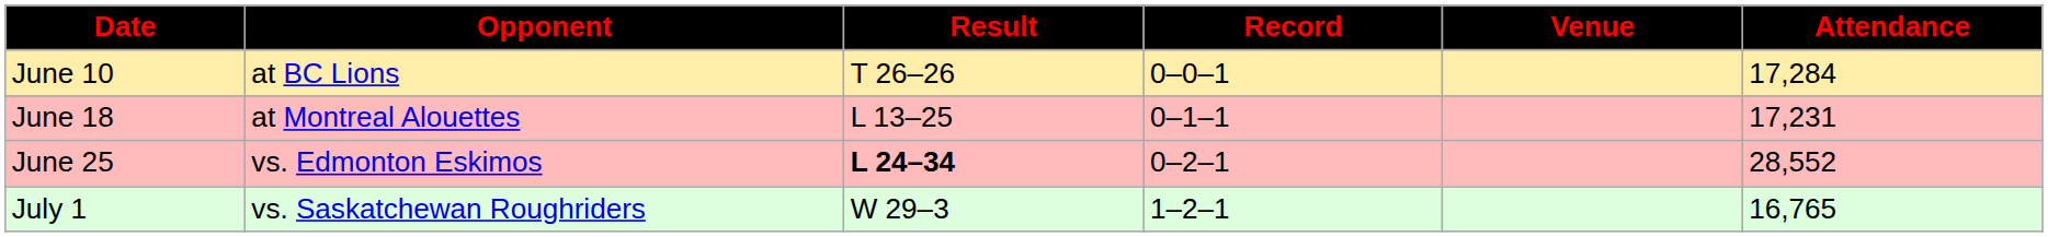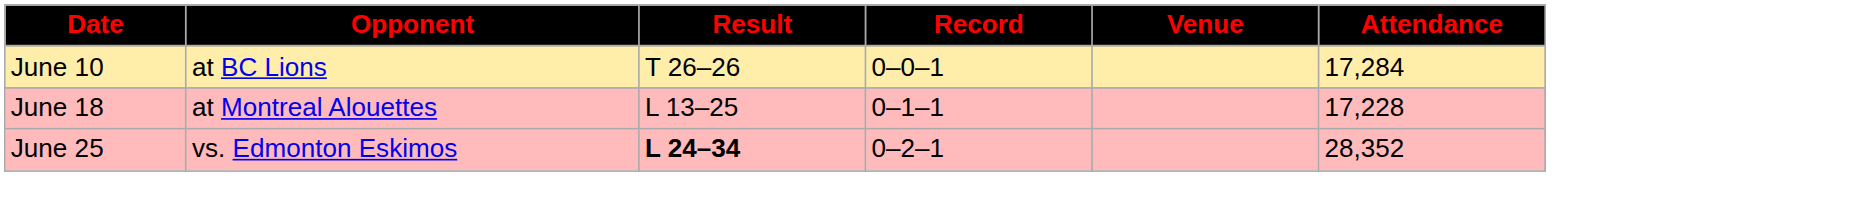 <table class="wikitable sortable">
 <tr>
 <th style="background:black;color:#FF0000;"  width="8%">Date</th>
 <th style="background:black;color:#FF0000;"  width="20%">Opponent</th>
 <th style="background:black;color:#FF0000;"  width="10%">Result</th>
 <th style="background:black;color:#FF0000;"  width="10%">Record</th>
 <th style="background:black;color:#FF0000;"  width="10%">Venue</th>
 <th style="background:black;color:#FF0000;"  width="10%">Attendance</th>
 </tr>
 <tr style="background:#ffeeaa">
 <td>June 10</td>
 <td>at <a href='#'>BC Lions</a></td>
 <td>T 26–26</td>
 <td>0–0–1</td>
 <td></td>
 <td>17,284</td>
 </tr>
 <tr style="background:#ffbbbb">
 <td>June 18</td>
 <td>at <a href='#'>Montreal Alouettes</a></td>
 <td>L 13–25</td>
 <td>0–1–1</td>
 <td></td>
-<td>17,231</td>
+<td>17,228</td>
 </tr>
 <tr style="background:#ffbbbb">
 <td>June 25</td>
 <td>vs. <a href='#'>Edmonton Eskimos</a></td>
 <td><strong>L 24–34</strong></td>
 <td>0–2–1</td>
 <td></td>
-<td>28,552</td>
-</tr>
-<tr style="background:#ddffdd">
-<td>July 1</td>
-<td>vs. <a href='#'>Saskatchewan Roughriders</a></td>
-<td>W 29–3</td>
-<td>1–2–1</td>
-<td></td>
-<td>16,765</td>
+<td>28,352</td>
 </tr>
 </table>
